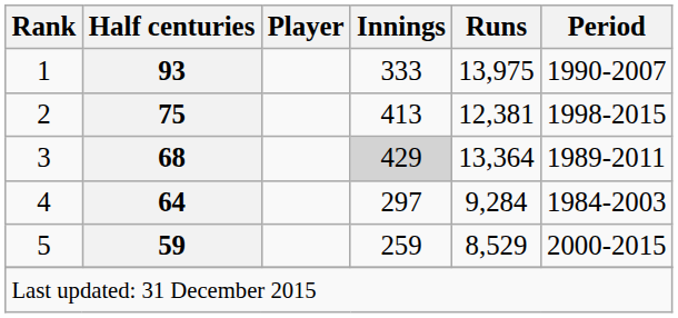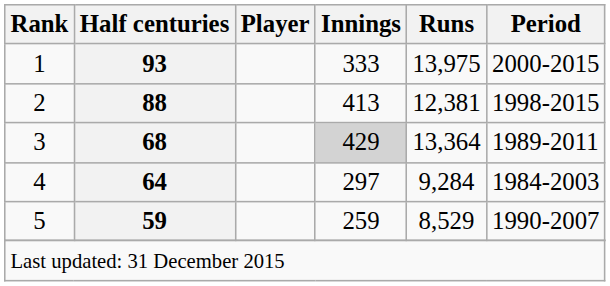 <table class="wikitable plainrowheaders sortable">
 <tr>
 <th scope=col>Rank</th>
 <th scope=col>Half centuries</th>
 <th scope=col>Player</th>
 <th scope=col>Innings</th>
 <th scope=col>Runs</th>
 <th scope=col>Period</th>
 </tr>
 <tr>
 <td align=center>1</td>
 <th scope=row style=text-align:center;>93</th>
 <td></td>
 <td align=center>333</td>
 <td align=center>13,975</td>
-<td>1990-2007</td>
+<td>2000-2015</td>
 </tr>
 <tr>
 <td align=center>2</td>
-<th scope=row style=text-align:center;>75</th>
+<th scope=row style=text-align:center;>88</th>
 <td></td>
 <td align=center>413</td>
 <td align=center>12,381</td>
 <td>1998-2015</td>
 </tr>
 <tr>
 <td align=center>3</td>
 <th scope=row style=text-align:center;>68</th>
 <td></td>
 <td align=center style="background: lightgrey;">429</td>
 <td align=center>13,364</td>
 <td>1989-2011</td>
 </tr>
 <tr>
 <td align=center>4</td>
 <th scope=row style=text-align:center;>64</th>
 <td></td>
 <td align=center>297</td>
 <td align=center>9,284</td>
 <td>1984-2003</td>
 </tr>
 <tr>
 <td align=center>5</td>
 <th scope=row style=text-align:center;>59</th>
 <td></td>
 <td align=center>259</td>
 <td align=center>8,529</td>
-<td>2000-2015</td>
+<td>1990-2007</td>
 </tr>
 <tr>
 </tr>
 <tr class=sortbottom>
 <td colspan=6><small>Last updated: 31 December 2015</small></td>
 </tr>
 </table>
